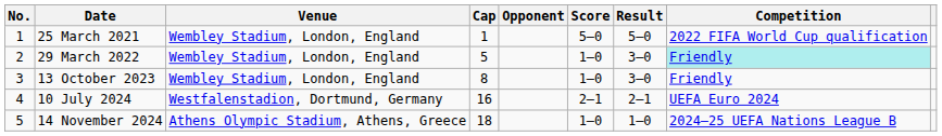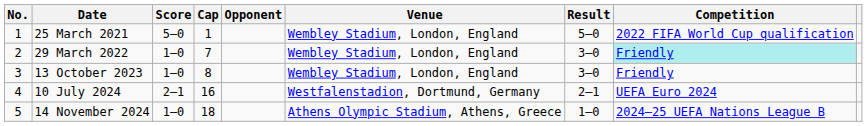 <table class="wikitable sortable">
 <tr>
 <th scope="col">No.</th>
 <th scope="col">Date</th>
-<th scope="col">Venue</th>
+<th scope="col">Score</th>
 <th scope="col">Cap</th>
 <th scope="col">Opponent</th>
-<th scope="col">Score</th>
+<th scope="col">Venue</th>
 <th scope="col">Result</th>
 <th scope="col">Competition</th>
 <th scope="col" class="unsortable"></th>
 </tr>
 <tr>
 <td style="text-align: center;">1</td>
 <td>25 March 2021</td>
-<td><a href='#'>Wembley Stadium</a>, London, England</td>
+<td style="text-align: center;">5–0</td>
 <td style="text-align: center;">1</td>
 <td></td>
-<td style="text-align: center;">5–0</td>
+<td><a href='#'>Wembley Stadium</a>, London, England</td>
 <td style="text-align: center;">5–0</td>
 <td><a href='#'>2022 FIFA World Cup qualification</a></td>
 <td style="text-align: center;"></td>
 </tr>
 <tr>
 <td style="text-align: center;">2</td>
 <td>29 March 2022</td>
+<td style="text-align: center;">1–0</td>
+<td style="text-align: center;">7</td>
+<td></td>
 <td><a href='#'>Wembley Stadium</a>, London, England</td>
-<td style="text-align: center;">5</td>
-<td></td>
-<td style="text-align: center;">1–0</td>
 <td style="text-align: center;">3–0</td>
 <td style="background: paleturquoise;"><a href='#'>Friendly</a></td>
 <td style="text-align: center;"></td>
 </tr>
 <tr>
 <td style="text-align: center;">3</td>
 <td>13 October 2023</td>
-<td><a href='#'>Wembley Stadium</a>, London, England</td>
+<td style="text-align: center;">1–0</td>
 <td style="text-align: center;">8</td>
 <td></td>
-<td style="text-align: center;">1–0</td>
+<td><a href='#'>Wembley Stadium</a>, London, England</td>
 <td style="text-align: center;">3–0</td>
 <td><a href='#'>Friendly</a></td>
 <td style="text-align: center;"></td>
 </tr>
 <tr>
 <td style="text-align: center;">4</td>
 <td>10 July 2024</td>
-<td><a href='#'>Westfalenstadion</a>, Dortmund, Germany</td>
+<td style="text-align: center;">2–1</td>
 <td style="text-align: center;">16</td>
 <td></td>
-<td style="text-align: center;">2–1</td>
+<td><a href='#'>Westfalenstadion</a>, Dortmund, Germany</td>
 <td style="text-align: center;">2–1</td>
 <td><a href='#'>UEFA Euro 2024</a></td>
 <td style="text-align: center;"></td>
 </tr>
 <tr>
 <td style="text-align: center;">5</td>
 <td>14 November 2024</td>
-<td><a href='#'>Athens Olympic Stadium</a>, Athens, Greece</td>
+<td style="text-align: center;">1–0</td>
 <td style="text-align: center;">18</td>
 <td></td>
-<td style="text-align: center;">1–0</td>
+<td><a href='#'>Athens Olympic Stadium</a>, Athens, Greece</td>
 <td style="text-align: center;">1–0</td>
 <td><a href='#'>2024–25 UEFA Nations League B</a></td>
 <td></td>
 </tr>
 </table>
